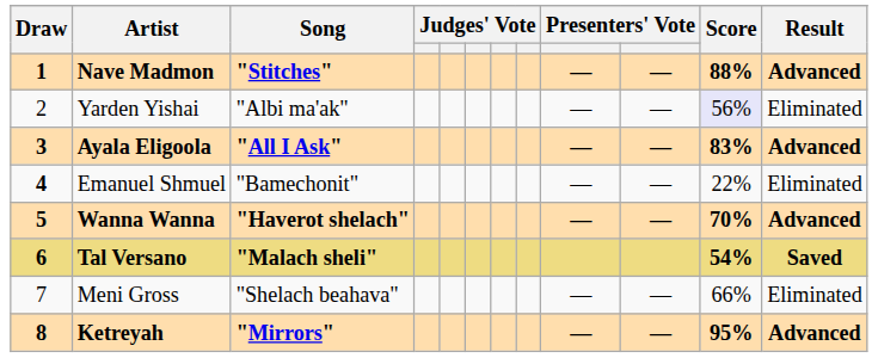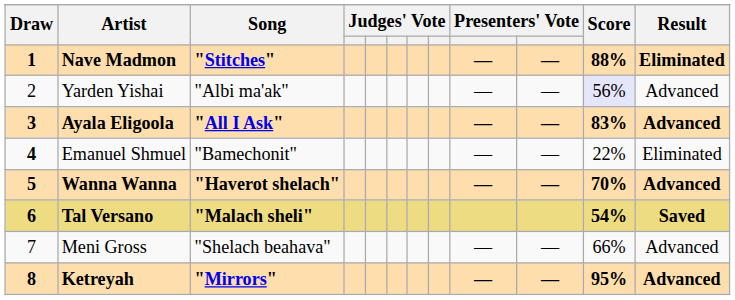 <table class="sortable wikitable" style="margin: 1em auto 1em auto; text-align:center; font-size:90%; line-height:18px;">
 <tr>
 </tr>
 <tr>
 <th rowspan="2">Draw</th>
 <th rowspan="2">Artist</th>
 <th rowspan="2">Song</th>
 <th colspan="5" class="unsortable">Judges' Vote</th>
 <th colspan="2" class="unsortable">Presenters' Vote</th>
 <th rowspan="2">Score</th>
 <th rowspan="2">Result</th>
 </tr>
 <tr>
 <th class="unsortable"></th>
 <th class="unsortable"></th>
 <th class="unsortable"></th>
 <th class="unsortable"></th>
 <th class="unsortable"></th>
 <th class="unsortable"></th>
 <th class="unsortable"></th>
 </tr>
 <tr style="font-weight:bold; background:#FFDEAD;">
 <td>1</td>
 <td align="left">Nave Madmon</td>
 <td align="left">"<a href='#'>Stitches</a>"</td>
 <td></td>
 <td></td>
 <td></td>
 <td></td>
 <td></td>
 <td>—</td>
 <td>—</td>
 <td>88%</td>
-<td>Advanced</td>
+<td>Eliminated</td>
 </tr>
 <tr>
 <td>2</td>
 <td align="left">Yarden Yishai</td>
 <td align="left">"Albi ma'ak"</td>
 <td></td>
 <td></td>
 <td></td>
 <td></td>
 <td></td>
 <td>—</td>
 <td>—</td>
 <td style="background: lavender;">56%</td>
-<td>Eliminated</td>
+<td>Advanced</td>
 </tr>
 <tr style="font-weight:bold; background:#FFDEAD;">
 <td>3</td>
 <td align="left">Ayala Eligoola</td>
 <td align="left">"<a href='#'>All I Ask</a>"</td>
 <td></td>
 <td></td>
 <td></td>
 <td></td>
 <td></td>
 <td>—</td>
 <td>—</td>
 <td>83%</td>
 <td>Advanced</td>
 </tr>
 <tr>
 <td><strong>4</strong></td>
 <td align="left">Emanuel Shmuel</td>
 <td align="left">"Bamechonit"</td>
 <td></td>
 <td></td>
 <td></td>
 <td></td>
 <td></td>
 <td>—</td>
 <td>—</td>
 <td>22%</td>
 <td>Eliminated</td>
 </tr>
 <tr style="font-weight:bold; background:#FFDEAD;">
 <td>5</td>
 <td align="left">Wanna Wanna</td>
 <td align="left">"Haverot shelach"</td>
 <td></td>
 <td></td>
 <td></td>
 <td></td>
 <td></td>
 <td>—</td>
 <td>—</td>
 <td>70%</td>
 <td>Advanced</td>
 </tr>
 <tr style="font-weight:bold; background:#eedc82;">
 <td>6</td>
 <td align="left">Tal Versano</td>
 <td align="left">"Malach sheli"</td>
 <td></td>
 <td></td>
 <td></td>
 <td></td>
 <td></td>
 <td></td>
 <td></td>
 <td>54%</td>
 <td>Saved</td>
 </tr>
 <tr>
 <td>7</td>
 <td align="left">Meni Gross</td>
 <td align="left">"Shelach beahava"</td>
 <td></td>
 <td></td>
 <td></td>
 <td></td>
 <td></td>
 <td>—</td>
 <td>—</td>
 <td>66%</td>
-<td>Eliminated</td>
+<td>Advanced</td>
 </tr>
 <tr style="font-weight:bold; background:#FFDEAD;">
 <td>8</td>
 <td align="left">Ketreyah</td>
 <td align="left">"<a href='#'>Mirrors</a>"</td>
 <td></td>
 <td></td>
 <td></td>
 <td></td>
 <td></td>
 <td>—</td>
 <td>—</td>
 <td>95%</td>
 <td>Advanced</td>
 </tr>
 </table>
